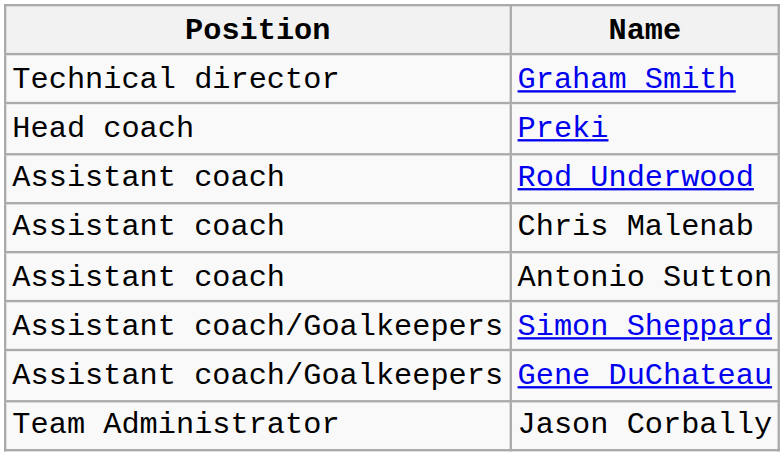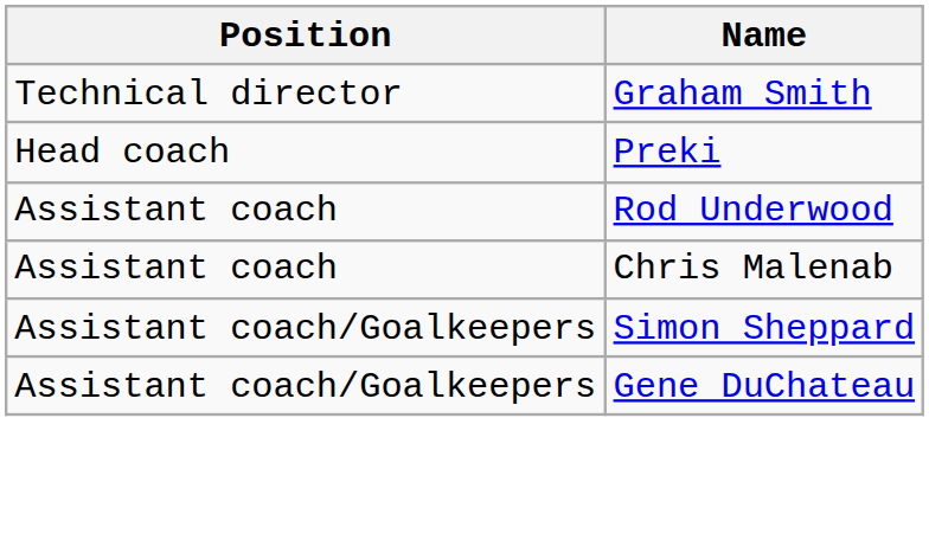 <table class="wikitable">
 <tr>
 <th>Position</th>
 <th>Name</th>
 </tr>
 <tr>
 <td>Technical director</td>
 <td> <a href='#'>Graham Smith</a></td>
 </tr>
 <tr>
 <td>Head coach</td>
 <td> <a href='#'>Preki</a></td>
 </tr>
 <tr>
 <td>Assistant coach</td>
 <td> <a href='#'>Rod Underwood</a></td>
 </tr>
 <tr>
 <td>Assistant coach</td>
 <td> Chris Malenab</td>
 </tr>
 <tr>
-<td>Assistant coach</td>
-<td> Antonio Sutton</td>
-</tr>
-<tr>
 <td>Assistant coach/Goalkeepers</td>
 <td> <a href='#'>Simon Sheppard</a></td>
 </tr>
 <tr>
 <td>Assistant coach/Goalkeepers</td>
 <td> <a href='#'>Gene DuChateau</a></td>
 </tr>
-<tr>
-<td>Team Administrator</td>
-<td> Jason Corbally</td>
-</tr>
 </table>
